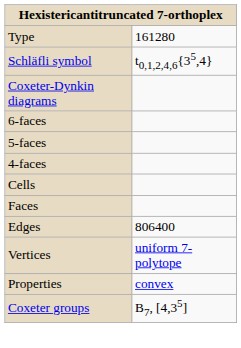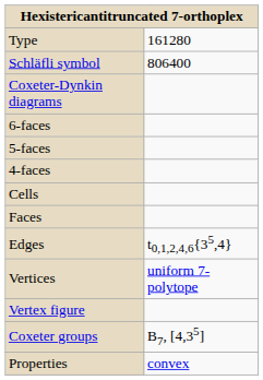 <table class="wikitable" align="right" style="margin-left:10px" width="280">
 <tr>
 <th style="background:#e7dcc3;" colspan="2">Hexistericantitruncated 7-orthoplex</th>
 </tr>
 <tr>
 <td style="background:#e7dcc3;">Type</td>
 <td>161280</td>
 </tr>
 <tr>
 <td style="background:#e7dcc3;"><a href='#'>Schläfli symbol</a></td>
-<td>t<sub>0,1,2,4,6</sub>{3<sup>5</sup>,4}</td>
+<td>806400</td>
 </tr>
 <tr>
 <td style="background:#e7dcc3;"><a href='#'>Coxeter-Dynkin diagrams</a></td>
 <td></td>
 </tr>
 <tr>
 <td style="background:#e7dcc3;">6-faces</td>
 <td></td>
 </tr>
 <tr>
 <td style="background:#e7dcc3;">5-faces</td>
 <td></td>
 </tr>
 <tr>
 <td style="background:#e7dcc3;">4-faces</td>
 <td></td>
 </tr>
 <tr>
 <td style="background:#e7dcc3;">Cells</td>
 <td></td>
 </tr>
 <tr>
 <td style="background:#e7dcc3;">Faces</td>
 <td></td>
 </tr>
 <tr>
 <td style="background:#e7dcc3;">Edges</td>
-<td>806400</td>
+<td>t<sub>0,1,2,4,6</sub>{3<sup>5</sup>,4}</td>
 </tr>
 <tr>
 <td style="background:#e7dcc3;">Vertices</td>
 <td><a href='#'>uniform 7-polytope</a></td>
 </tr>
 <tr>
-<td style="background:#e7dcc3;">Properties</td>
-<td><a href='#'>convex</a></td>
+<td style="background:#e7dcc3;"><a href='#'>Vertex figure</a></td>
+<td></td>
 </tr>
 <tr>
 <td style="background:#e7dcc3;"><a href='#'>Coxeter groups</a></td>
 <td>B<sub>7</sub>, [4,3<sup>5</sup>]</td>
 </tr>
+<tr>
+<td style="background:#e7dcc3;">Properties</td>
+<td><a href='#'>convex</a></td>
+</tr>
 </table>
